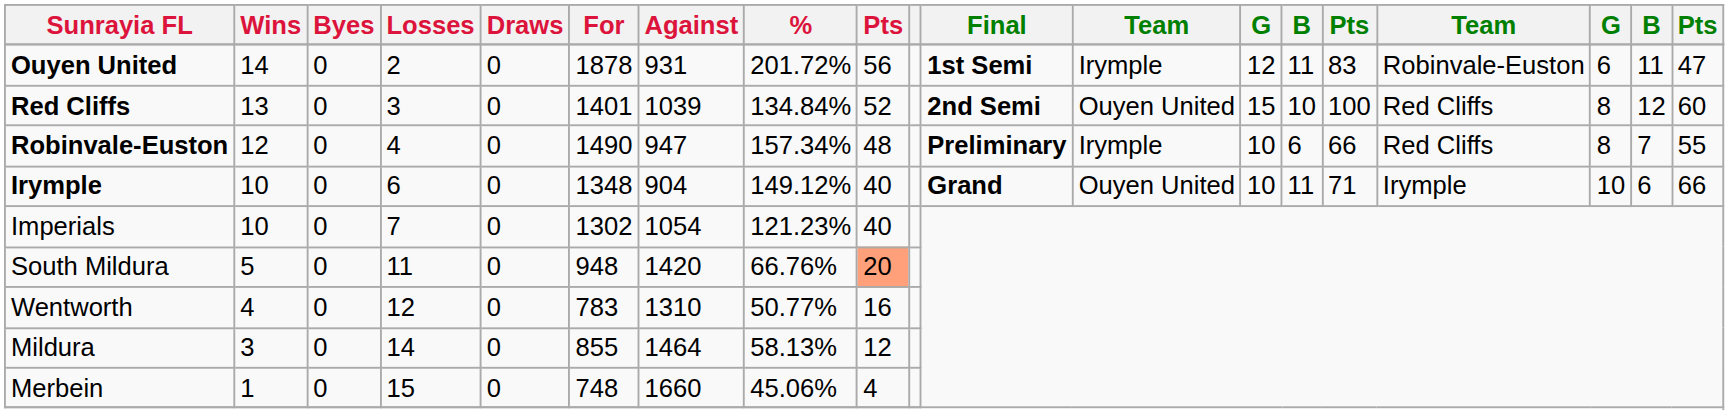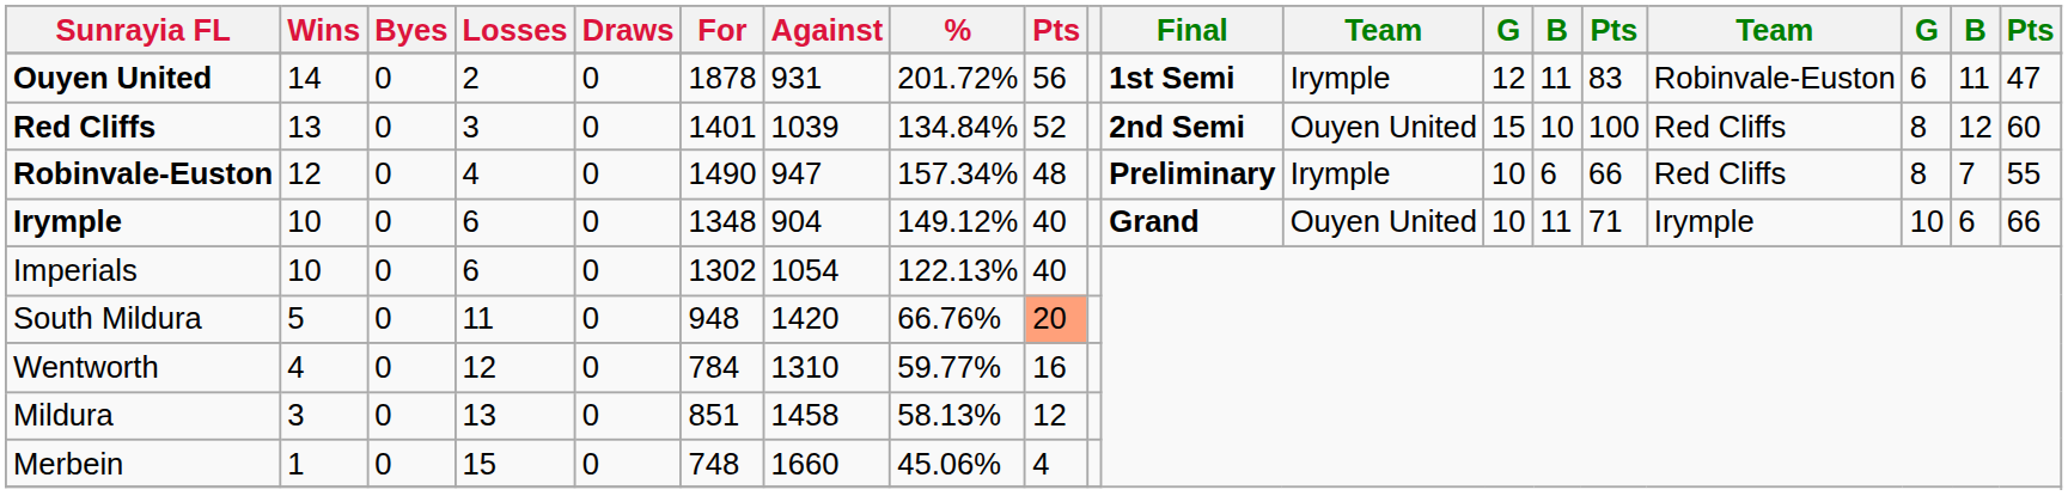 <table style="font-size: 85%; text-align: left;" class="wikitable">
 <tr>
 <th style="color:crimson">Sunrayia FL</th>
 <th style="color:crimson">Wins</th>
 <th style="color:crimson">Byes</th>
 <th style="color:crimson">Losses</th>
 <th style="color:crimson">Draws</th>
 <th style="color:crimson">For</th>
 <th style="color:crimson">Against</th>
 <th style="color:crimson">%</th>
 <th style="color:crimson">Pts</th>
 <th></th>
 <th style="color:green">Final</th>
 <th style="color:green">Team</th>
 <th style="color:green">G</th>
 <th style="color:green">B</th>
 <th style="color:green">Pts</th>
 <th style="color:green">Team</th>
 <th style="color:green">G</th>
 <th style="color:green">B</th>
 <th style="color:green">Pts</th>
 </tr>
 <tr>
 </tr>
 <tr>
 </tr>
 <tr>
 <td><strong>	Ouyen United	</strong></td>
 <td>14</td>
 <td>0</td>
 <td>2</td>
 <td>0</td>
 <td>1878</td>
 <td>931</td>
 <td>201.72%</td>
 <td>56</td>
 <td></td>
 <td><strong>1st Semi</strong></td>
 <td>Irymple</td>
 <td>12</td>
 <td>11</td>
 <td>83</td>
 <td>Robinvale-Euston</td>
 <td>6</td>
 <td>11</td>
 <td>47</td>
 </tr>
 <tr>
 <td><strong>	Red Cliffs	</strong></td>
 <td>13</td>
 <td>0</td>
 <td>3</td>
 <td>0</td>
 <td>1401</td>
 <td>1039</td>
 <td>134.84%</td>
 <td>52</td>
 <td></td>
 <td><strong>2nd Semi</strong></td>
 <td>Ouyen United</td>
 <td>15</td>
 <td>10</td>
 <td>100</td>
 <td>Red Cliffs</td>
 <td>8</td>
 <td>12</td>
 <td>60</td>
 </tr>
 <tr>
 <td><strong>	Robinvale-Euston	</strong></td>
 <td>12</td>
 <td>0</td>
 <td>4</td>
 <td>0</td>
 <td>1490</td>
 <td>947</td>
 <td>157.34%</td>
 <td>48</td>
 <td></td>
 <td><strong>Preliminary</strong></td>
 <td>Irymple</td>
 <td>10</td>
 <td>6</td>
 <td>66</td>
 <td>Red Cliffs</td>
 <td>8</td>
 <td>7</td>
 <td>55</td>
 </tr>
 <tr>
 <td><strong>	Irymple	</strong></td>
 <td>10</td>
 <td>0</td>
 <td>6</td>
 <td>0</td>
 <td>1348</td>
 <td>904</td>
 <td>149.12%</td>
 <td>40</td>
 <td></td>
 <td><strong>Grand</strong></td>
 <td>Ouyen United</td>
 <td>10</td>
 <td>11</td>
 <td>71</td>
 <td>Irymple</td>
 <td>10</td>
 <td>6</td>
 <td>66</td>
 </tr>
 <tr>
 <td>Imperials</td>
 <td>10</td>
 <td>0</td>
-<td>7</td>
+<td>6</td>
 <td>0</td>
 <td>1302</td>
 <td>1054</td>
-<td>121.23%</td>
+<td>122.13%</td>
 <td>40</td>
 <td></td>
 </tr>
 <tr>
 <td>South Mildura</td>
 <td>5</td>
 <td>0</td>
 <td>11</td>
 <td>0</td>
 <td>948</td>
 <td>1420</td>
 <td>66.76%</td>
 <td style="background: lightsalmon;">20</td>
 <td></td>
 </tr>
 <tr>
 <td>Wentworth</td>
 <td>4</td>
 <td>0</td>
 <td>12</td>
 <td>0</td>
-<td>783</td>
+<td>784</td>
 <td>1310</td>
-<td>50.77%</td>
+<td>59.77%</td>
 <td>16</td>
 <td></td>
 </tr>
 <tr>
 <td>Mildura</td>
 <td>3</td>
 <td>0</td>
-<td>14</td>
+<td>13</td>
 <td>0</td>
-<td>855</td>
-<td>1464</td>
+<td>851</td>
+<td>1458</td>
 <td>58.13%</td>
 <td>12</td>
 <td></td>
 </tr>
 <tr>
 <td>Merbein</td>
 <td>1</td>
 <td>0</td>
 <td>15</td>
 <td>0</td>
 <td>748</td>
 <td>1660</td>
 <td>45.06%</td>
 <td>4</td>
 <td></td>
 </tr>
 <tr>
 </tr>
 </table>
